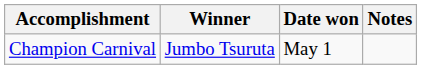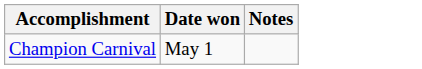 <table class="wikitable">
 <tr>
 <th>Accomplishment</th>
-<th>Winner</th>
 <th>Date won</th>
 <th>Notes</th>
 </tr>
 <tr>
 <td><a href='#'>Champion Carnival</a></td>
-<td><a href='#'>Jumbo Tsuruta</a></td>
 <td>May 1</td>
 <td></td>
 </tr>
 </table>
